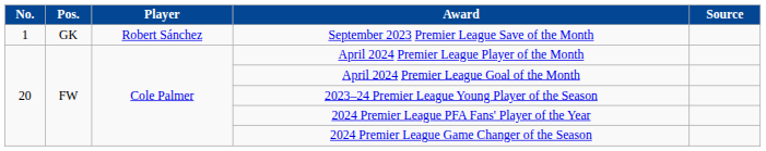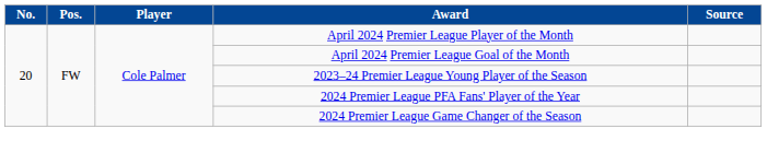 <table class="wikitable" style="text-align:center; width:75%">
 <tr>
 <th scope="col" style="background:#034694; color:#FFFFFF">No.</th>
 <th scope="col" style="background:#034694; color:#FFFFFF">Pos.</th>
 <th scope="col" style="background:#034694; color:#FFFFFF">Player</th>
 <th scope="col" style="background:#034694; color:#FFFFFF">Award</th>
 <th scope="col" style="background:#034694; color:#FFFFFF">Source</th>
-</tr>
-<tr>
-<td>1</td>
-<td>GK</td>
-<td> <a href='#'>Robert Sánchez</a></td>
-<td><a href='#'>September 2023</a> <a href='#'>Premier League Save of the Month</a></td>
-<td></td>
 </tr>
 <tr>
 <td rowspan="5">20</td>
 <td rowspan="5">FW</td>
 <td rowspan="5"> <a href='#'>Cole Palmer</a></td>
 <td><a href='#'>April 2024</a> <a href='#'>Premier League Player of the Month</a></td>
 <td></td>
 </tr>
 <tr>
 <td><a href='#'>April 2024</a> <a href='#'>Premier League Goal of the Month</a></td>
 <td></td>
 </tr>
 <tr>
 <td><a href='#'>2023–24 Premier League Young Player of the Season</a></td>
 <td></td>
 </tr>
 <tr>
 <td><a href='#'>2024 Premier League PFA Fans' Player of the Year</a></td>
 <td></td>
 </tr>
 <tr>
 <td><a href='#'>2024 Premier League Game Changer of the Season</a></td>
 <td></td>
 </tr>
 </table>
